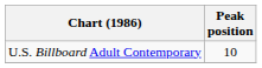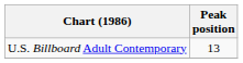 <table class="wikitable">
 <tr>
 <th align="left">Chart (1986)</th>
 <th align="left">Peak<br>position</th>
 </tr>
 <tr>
 <td align="left">U.S. <em>Billboard</em> <a href='#'>Adult Contemporary</a></td>
-<td style="text-align:center;">10</td>
+<td style="text-align:center;">13</td>
 </tr>
 <tr>
 </tr>
 </table>
